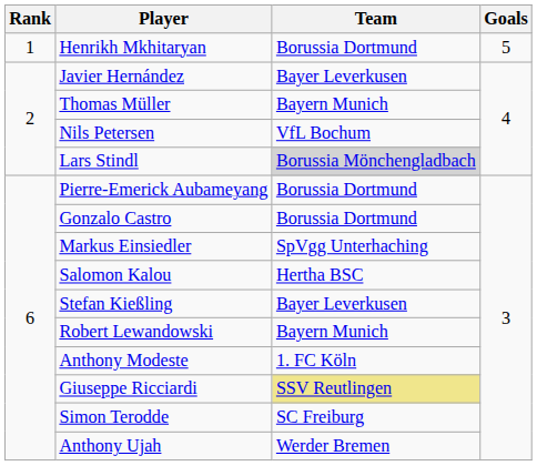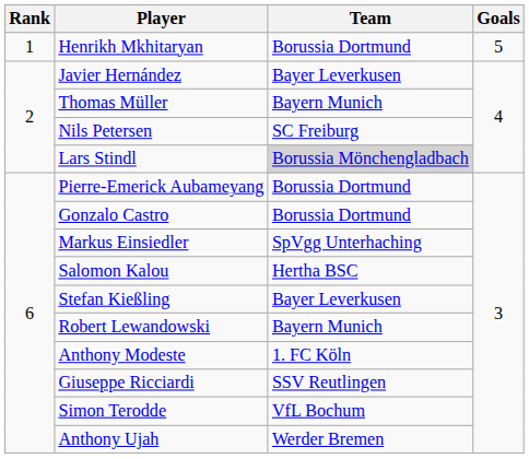 <table class="wikitable" style="text-align:center">
 <tr>
 <th>Rank</th>
 <th>Player</th>
 <th>Team</th>
 <th>Goals</th>
 </tr>
 <tr>
 <td>1</td>
 <td align="left"> <a href='#'>Henrikh Mkhitaryan</a></td>
 <td align="left"><a href='#'>Borussia Dortmund</a></td>
 <td>5</td>
 </tr>
 <tr>
 <td rowspan="4">2</td>
 <td align="left"> <a href='#'>Javier Hernández</a></td>
 <td align="left"><a href='#'>Bayer Leverkusen</a></td>
 <td rowspan="4">4</td>
 </tr>
 <tr>
 <td align="left"> <a href='#'>Thomas Müller</a></td>
 <td align="left"><a href='#'>Bayern Munich</a></td>
 </tr>
 <tr>
 <td align="left"> <a href='#'>Nils Petersen</a></td>
-<td align="left"><a href='#'>VfL Bochum</a></td>
+<td align="left"><a href='#'>SC Freiburg</a></td>
 </tr>
 <tr>
 <td align="left"> <a href='#'>Lars Stindl</a></td>
 <td align="left" style="background: lightgrey;"><a href='#'>Borussia Mönchengladbach</a></td>
 </tr>
 <tr>
 <td rowspan="10">6</td>
 <td align="left"> <a href='#'>Pierre-Emerick Aubameyang</a></td>
 <td align="left"><a href='#'>Borussia Dortmund</a></td>
 <td rowspan="10">3</td>
 </tr>
 <tr>
 <td align="left"> <a href='#'>Gonzalo Castro</a></td>
 <td align="left"><a href='#'>Borussia Dortmund</a></td>
 </tr>
 <tr>
 <td align="left"> <a href='#'>Markus Einsiedler</a></td>
 <td align="left"><a href='#'>SpVgg Unterhaching</a></td>
 </tr>
 <tr>
 <td align="left"> <a href='#'>Salomon Kalou</a></td>
 <td align="left"><a href='#'>Hertha BSC</a></td>
 </tr>
 <tr>
 <td align="left"> <a href='#'>Stefan Kießling</a></td>
 <td align="left"><a href='#'>Bayer Leverkusen</a></td>
 </tr>
 <tr>
 <td align="left"> <a href='#'>Robert Lewandowski</a></td>
 <td align="left"><a href='#'>Bayern Munich</a></td>
 </tr>
 <tr>
 <td align="left"> <a href='#'>Anthony Modeste</a></td>
 <td align="left"><a href='#'>1. FC Köln</a></td>
 </tr>
 <tr>
 <td align="left"> <a href='#'>Giuseppe Ricciardi</a></td>
-<td align="left" style="background: khaki;"><a href='#'>SSV Reutlingen</a></td>
+<td align="left"><a href='#'>SSV Reutlingen</a></td>
 </tr>
 <tr>
 <td align="left"> <a href='#'>Simon Terodde</a></td>
-<td align="left"><a href='#'>SC Freiburg</a></td>
+<td align="left"><a href='#'>VfL Bochum</a></td>
 </tr>
 <tr>
 <td align="left"> <a href='#'>Anthony Ujah</a></td>
 <td align="left"><a href='#'>Werder Bremen</a></td>
 </tr>
 </table>
